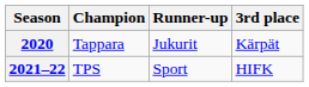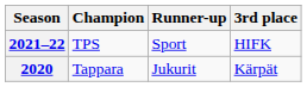 <table class="wikitable">
 <tr>
 <th scope="col">Season</th>
 <th scope="col">Champion</th>
 <th scope="col">Runner-up</th>
 <th scope="col">3rd place</th>
 </tr>
 <tr>
+<th scope="row"><a href='#'>2021–22</a></th>
+<td><a href='#'>TPS</a></td>
+<td><a href='#'>Sport</a></td>
+<td><a href='#'>HIFK</a></td>
+</tr>
+<tr>
 <th scope="row"><a href='#'>2020</a></th>
 <td><a href='#'>Tappara</a></td>
 <td><a href='#'>Jukurit</a></td>
 <td><a href='#'>Kärpät</a></td>
 </tr>
-<tr>
-<th scope="row"><a href='#'>2021–22</a></th>
-<td><a href='#'>TPS</a></td>
-<td><a href='#'>Sport</a></td>
-<td><a href='#'>HIFK</a></td>
-</tr>
 </table>
